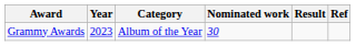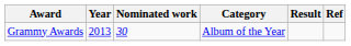 <table class="wikitable">
 <tr>
 <th>Award</th>
 <th>Year</th>
+<th>Nominated work</th>
 <th>Category</th>
-<th>Nominated work</th>
 <th>Result</th>
 <th>Ref</th>
 </tr>
 <tr>
 <td><a href='#'>Grammy Awards</a></td>
-<td><a href='#'>2023</a></td>
+<td><a href='#'>2013</a></td>
+<td><em><a href='#'>30</a></em></td>
 <td><a href='#'>Album of the Year</a></td>
-<td><em><a href='#'>30</a></em></td>
 <td></td>
 <td></td>
 </tr>
 </table>
